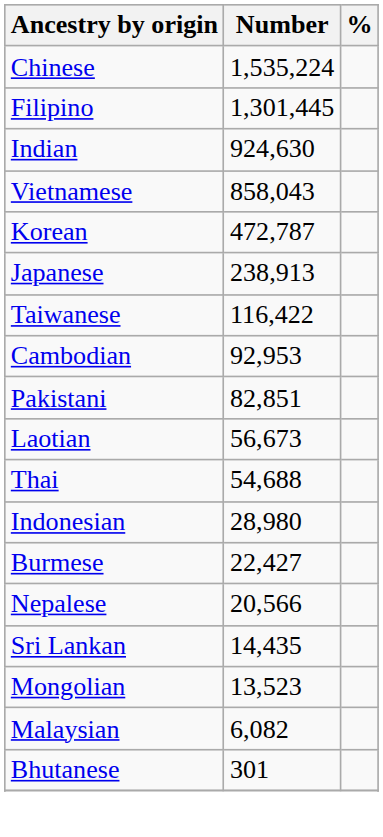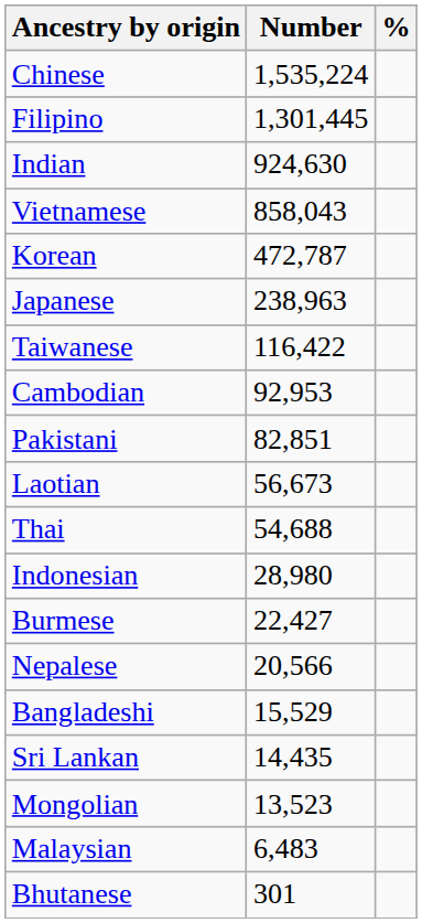 <table class="wikitable sortable" font-size:75%">
 <tr>
 <th>Ancestry by origin</th>
 <th>Number</th>
 <th>%</th>
 </tr>
 <tr>
 <td> <a href='#'>Chinese</a></td>
 <td>1,535,224</td>
 <td></td>
 </tr>
 <tr>
 <td> <a href='#'>Filipino</a></td>
 <td>1,301,445</td>
 <td></td>
 </tr>
 <tr>
 <td> <a href='#'>Indian</a></td>
 <td>924,630</td>
 <td></td>
 </tr>
 <tr>
 <td> <a href='#'>Vietnamese</a></td>
 <td>858,043</td>
 <td></td>
 </tr>
 <tr>
 <td> <a href='#'>Korean</a></td>
 <td>472,787</td>
 <td></td>
 </tr>
 <tr>
 <td> <a href='#'>Japanese</a></td>
-<td>238,913</td>
+<td>238,963</td>
 <td></td>
 </tr>
 <tr>
 <td> <a href='#'>Taiwanese</a></td>
 <td>116,422</td>
 <td></td>
 </tr>
 <tr>
 <td> <a href='#'>Cambodian</a></td>
 <td>92,953</td>
 <td></td>
 </tr>
 <tr>
 <td> <a href='#'>Pakistani</a></td>
 <td>82,851</td>
 <td></td>
 </tr>
 <tr>
 <td> <a href='#'>Laotian</a></td>
 <td>56,673</td>
 <td></td>
 </tr>
 <tr>
 <td> <a href='#'>Thai</a></td>
 <td>54,688</td>
 <td></td>
 </tr>
 <tr>
 <td> <a href='#'>Indonesian</a></td>
 <td>28,980</td>
 <td></td>
 </tr>
 <tr>
 <td> <a href='#'>Burmese</a></td>
 <td>22,427</td>
 <td></td>
 </tr>
 <tr>
 <td> <a href='#'>Nepalese</a></td>
 <td>20,566</td>
 <td></td>
 </tr>
 <tr>
+<td> <a href='#'>Bangladeshi</a></td>
+<td>15,529</td>
+<td></td>
+</tr>
+<tr>
 <td> <a href='#'>Sri Lankan</a></td>
 <td>14,435</td>
 <td></td>
 </tr>
 <tr>
 <td> <a href='#'>Mongolian</a></td>
 <td>13,523</td>
 <td></td>
 </tr>
 <tr>
 <td> <a href='#'>Malaysian</a></td>
-<td>6,082</td>
+<td>6,483</td>
 <td></td>
 </tr>
 <tr>
 <td> <a href='#'>Bhutanese</a></td>
 <td>301</td>
 <td></td>
 </tr>
 <tr class="sortbottom">
 </tr>
 <tr>
 </tr>
 </table>
